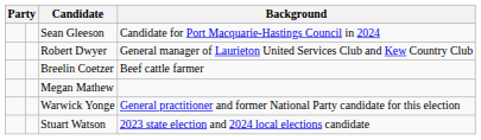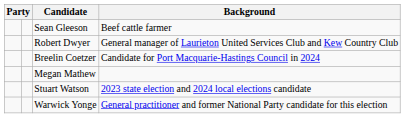 <table class="wikitable">
 <tr>
 <th colspan="2">Party</th>
 <th>Candidate</th>
 <th>Background</th>
 </tr>
 <tr>
 <td> </td>
 <td></td>
 <td>Sean Gleeson</td>
-<td>Candidate for <a href='#'>Port Macquarie-Hastings Council</a> in <a href='#'>2024</a></td>
+<td>Beef cattle farmer</td>
 </tr>
 <tr>
 <td> </td>
 <td></td>
 <td>Robert Dwyer</td>
 <td>General manager of <a href='#'>Laurieton</a> United Services Club and <a href='#'>Kew</a> Country Club</td>
 </tr>
 <tr>
 <td> </td>
 <td></td>
 <td>Breelin Coetzer</td>
-<td>Beef cattle farmer</td>
+<td>Candidate for <a href='#'>Port Macquarie-Hastings Council</a> in <a href='#'>2024</a></td>
 </tr>
 <tr>
 <td> </td>
 <td></td>
 <td>Megan Mathew</td>
 <td></td>
 </tr>
 <tr>
 <td> </td>
 <td></td>
-<td>Warwick Yonge</td>
-<td><a href='#'>General practitioner</a> and former National Party candidate for this election</td>
+<td>Stuart Watson</td>
+<td><a href='#'>2023 state election</a> and <a href='#'>2024 local elections</a> candidate</td>
 </tr>
 <tr>
 <td> </td>
 <td></td>
-<td>Stuart Watson</td>
-<td><a href='#'>2023 state election</a> and <a href='#'>2024 local elections</a> candidate</td>
+<td>Warwick Yonge</td>
+<td><a href='#'>General practitioner</a> and former National Party candidate for this election</td>
 </tr>
 </table>
